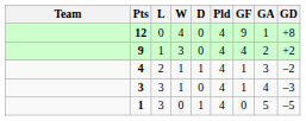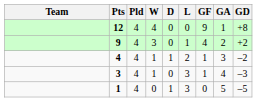 <table class=wikitable style="text-align:center">
 <tr>
 <th width=165>Team</th>
 <th width=20>Pts</th>
-<th width=20>L</th>
+<th width=20>Pld</th>
 <th width=20>W</th>
 <th width=20>D</th>
-<th width=20>Pld</th>
+<th width=20>L</th>
 <th width=20>GF</th>
 <th width=20>GA</th>
 <th width=20>GD</th>
 </tr>
 <tr align=center style="background:#ccffcc;">
 <td style="text-align:left;"></td>
 <td><strong>12</strong></td>
-<td>0</td>
+<td>4</td>
 <td>4</td>
 <td>0</td>
-<td>4</td>
+<td>0</td>
 <td>9</td>
 <td>1</td>
 <td>+8</td>
 </tr>
 <tr align=center style="background:#ccffcc;">
 <td style="text-align:left;"></td>
 <td><strong>9</strong></td>
-<td>1</td>
+<td>4</td>
 <td>3</td>
 <td>0</td>
-<td>4</td>
+<td>1</td>
 <td>4</td>
 <td>2</td>
 <td>+2</td>
 </tr>
 <tr align=center>
 <td style="text-align:left;"></td>
 <td><strong>4</strong></td>
-<td>2</td>
+<td>4</td>
 <td>1</td>
 <td>1</td>
-<td>4</td>
+<td>2</td>
 <td>1</td>
 <td>3</td>
 <td>–2</td>
 </tr>
 <tr align=center>
 <td style="text-align:left;"></td>
 <td><strong>3</strong></td>
-<td>3</td>
+<td>4</td>
 <td>1</td>
 <td>0</td>
-<td>4</td>
+<td>3</td>
 <td>1</td>
 <td>4</td>
 <td>–3</td>
 </tr>
 <tr align=center>
 <td style="text-align:left;"></td>
 <td><strong>1</strong></td>
-<td>3</td>
+<td>4</td>
 <td>0</td>
 <td>1</td>
-<td>4</td>
+<td>3</td>
 <td>0</td>
 <td>5</td>
 <td>–5</td>
 </tr>
 </table>
